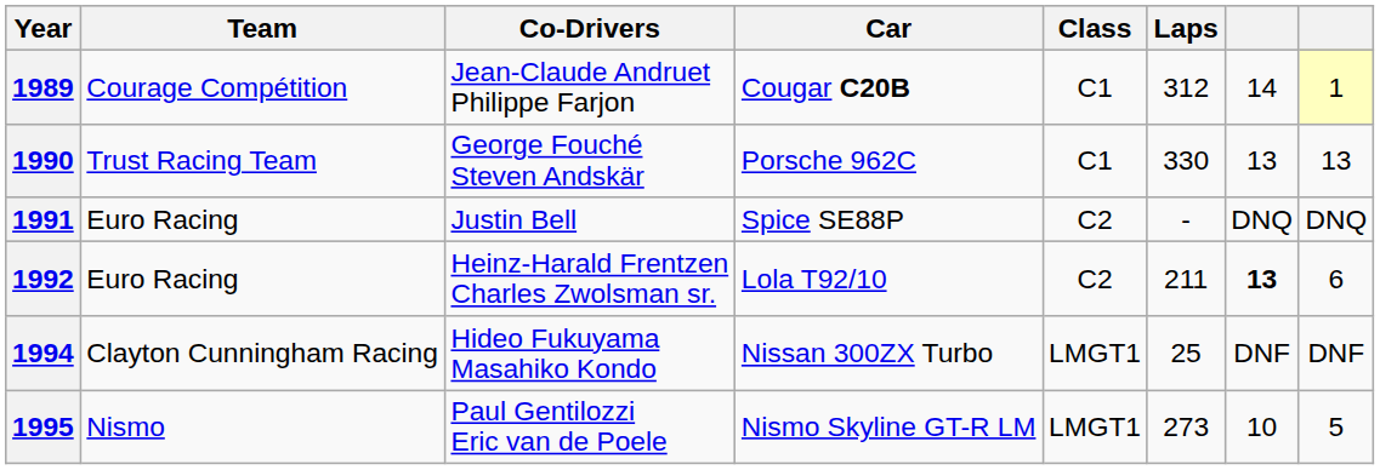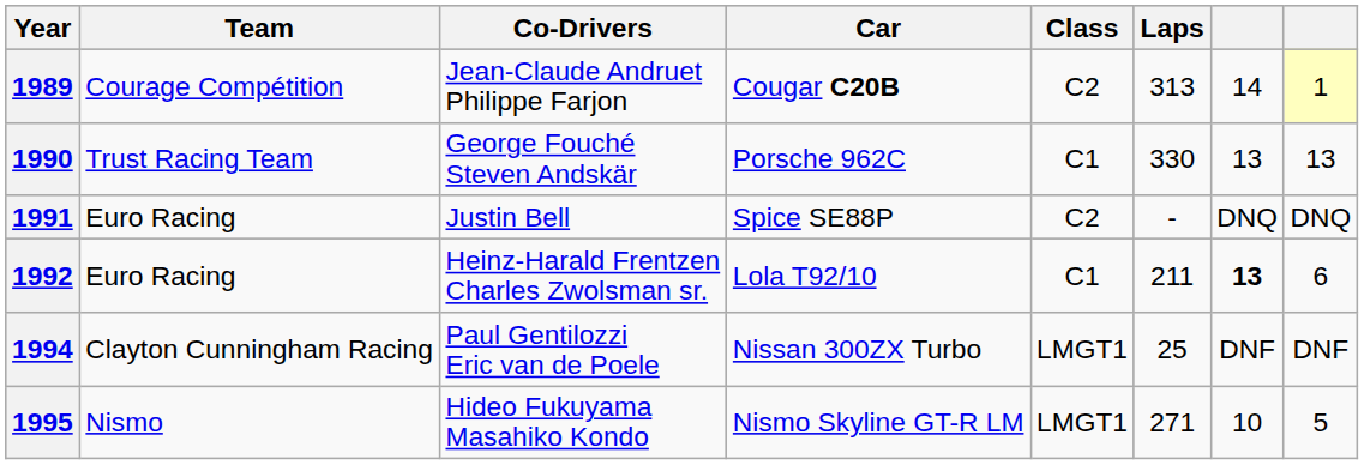 <table class="wikitable" style="text-align:center; font-size:90%">
 <tr>
 <th>Year</th>
 <th>Team</th>
 <th>Co-Drivers</th>
 <th>Car</th>
 <th>Class</th>
 <th>Laps</th>
 <th></th>
 <th></th>
 </tr>
 <tr>
 <th><a href='#'>1989</a></th>
 <td align="left"> <a href='#'>Courage Compétition</a></td>
 <td align="left"> <a href='#'>Jean-Claude Andruet</a><br> Philippe Farjon</td>
 <td align="left"><a href='#'>Cougar</a> <strong>C20B</strong></td>
-<td>C1</td>
-<td>312</td>
+<td>C2</td>
+<td>313</td>
 <td>14</td>
 <td style="background:#FFFFBF;">1</td>
 </tr>
 <tr>
 <th><a href='#'>1990</a></th>
 <td align="left"> <a href='#'>Trust Racing Team</a></td>
 <td align="left"> <a href='#'>George Fouché</a><br> <a href='#'>Steven Andskär</a></td>
 <td align="left"><a href='#'>Porsche 962C</a></td>
 <td>C1</td>
 <td>330</td>
 <td>13</td>
 <td>13</td>
 </tr>
 <tr>
 <th><a href='#'>1991</a></th>
 <td align="left"> Euro Racing</td>
 <td align="left"> <a href='#'>Justin Bell</a></td>
 <td align="left"><a href='#'>Spice</a> SE88P</td>
 <td>C2</td>
 <td>-</td>
 <td>DNQ</td>
 <td>DNQ</td>
 </tr>
 <tr>
 <th><a href='#'>1992</a></th>
 <td align="left"> Euro Racing</td>
 <td align="left"> <a href='#'>Heinz-Harald Frentzen</a><br> <a href='#'>Charles Zwolsman sr.</a></td>
 <td align="left"><a href='#'>Lola T92/10</a></td>
-<td>C2</td>
+<td>C1</td>
 <td>211</td>
 <td><strong>13</strong></td>
 <td>6</td>
 </tr>
 <tr>
 <th><a href='#'>1994</a></th>
 <td align="left"> Clayton Cunningham Racing</td>
-<td align="left"><a href='#'>Hideo Fukuyama</a><br><a href='#'>Masahiko Kondo</a></td>
+<td align="left"> <a href='#'>Paul Gentilozzi</a><br> <a href='#'>Eric van de Poele</a></td>
 <td align="left"><a href='#'>Nissan 300ZX</a> Turbo</td>
 <td>LMGT1</td>
 <td>25</td>
 <td>DNF</td>
 <td>DNF</td>
 </tr>
 <tr>
 <th><a href='#'>1995</a></th>
 <td align="left"> <a href='#'>Nismo</a></td>
-<td align="left"> <a href='#'>Paul Gentilozzi</a><br> <a href='#'>Eric van de Poele</a></td>
+<td align="left"><a href='#'>Hideo Fukuyama</a><br><a href='#'>Masahiko Kondo</a></td>
 <td align="left"><a href='#'>Nismo Skyline GT-R LM</a></td>
 <td>LMGT1</td>
-<td>273</td>
+<td>271</td>
 <td>10</td>
 <td>5</td>
 </tr>
 </table>
